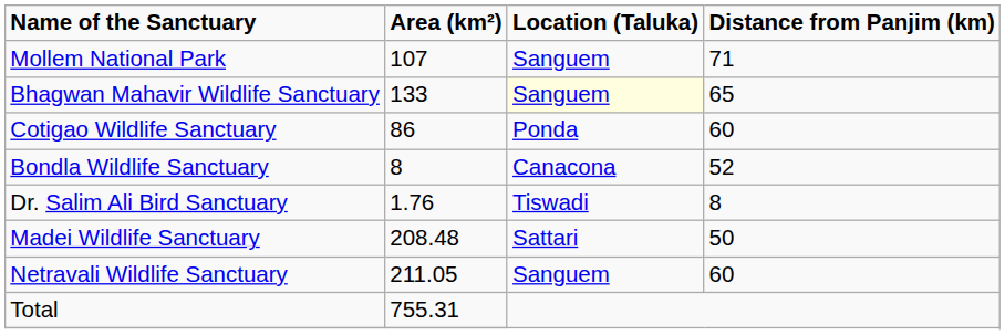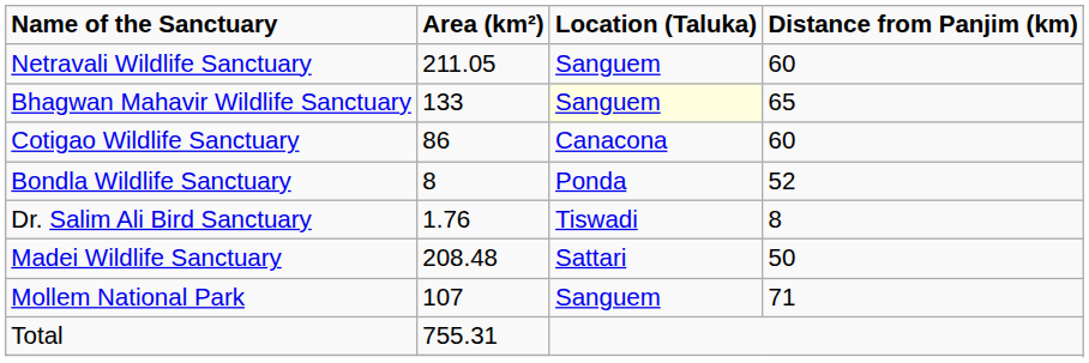 <table class="wikitable" |>
 <tr>
 <td><strong>Name of the Sanctuary</strong></td>
 <td><strong>Area (km²)</strong></td>
 <td><strong>Location (Taluka)</strong></td>
 <td><strong>Distance from Panjim (km)</strong></td>
 </tr>
 <tr>
-<td><a href='#'>Mollem National Park</a></td>
-<td>107</td>
+<td><a href='#'>Netravali Wildlife Sanctuary</a></td>
+<td>211.05</td>
 <td><a href='#'>Sanguem</a></td>
-<td>71</td>
+<td>60</td>
 </tr>
 <tr>
 <td><a href='#'>Bhagwan Mahavir Wildlife Sanctuary</a></td>
 <td>133</td>
 <td style="background: lightyellow;"><a href='#'>Sanguem</a></td>
 <td>65</td>
 </tr>
 <tr>
 <td><a href='#'>Cotigao Wildlife Sanctuary</a></td>
 <td>86</td>
-<td><a href='#'>Ponda</a></td>
+<td><a href='#'>Canacona</a></td>
 <td>60</td>
 </tr>
 <tr>
 <td><a href='#'>Bondla Wildlife Sanctuary</a></td>
 <td>8</td>
-<td><a href='#'>Canacona</a></td>
+<td><a href='#'>Ponda</a></td>
 <td>52</td>
 </tr>
 <tr>
 <td>Dr. <a href='#'>Salim Ali Bird Sanctuary</a></td>
 <td>1.76</td>
 <td><a href='#'>Tiswadi</a></td>
 <td>8</td>
 </tr>
 <tr>
 <td><a href='#'>Madei Wildlife Sanctuary</a></td>
 <td>208.48</td>
 <td><a href='#'>Sattari</a></td>
 <td>50</td>
 </tr>
 <tr>
-<td><a href='#'>Netravali Wildlife Sanctuary</a></td>
-<td>211.05</td>
+<td><a href='#'>Mollem National Park</a></td>
+<td>107</td>
 <td><a href='#'>Sanguem</a></td>
-<td>60</td>
+<td>71</td>
 </tr>
 <tr>
 <td>Total</td>
 <td>755.31</td>
 </tr>
 <tr>
 </tr>
 </table>
